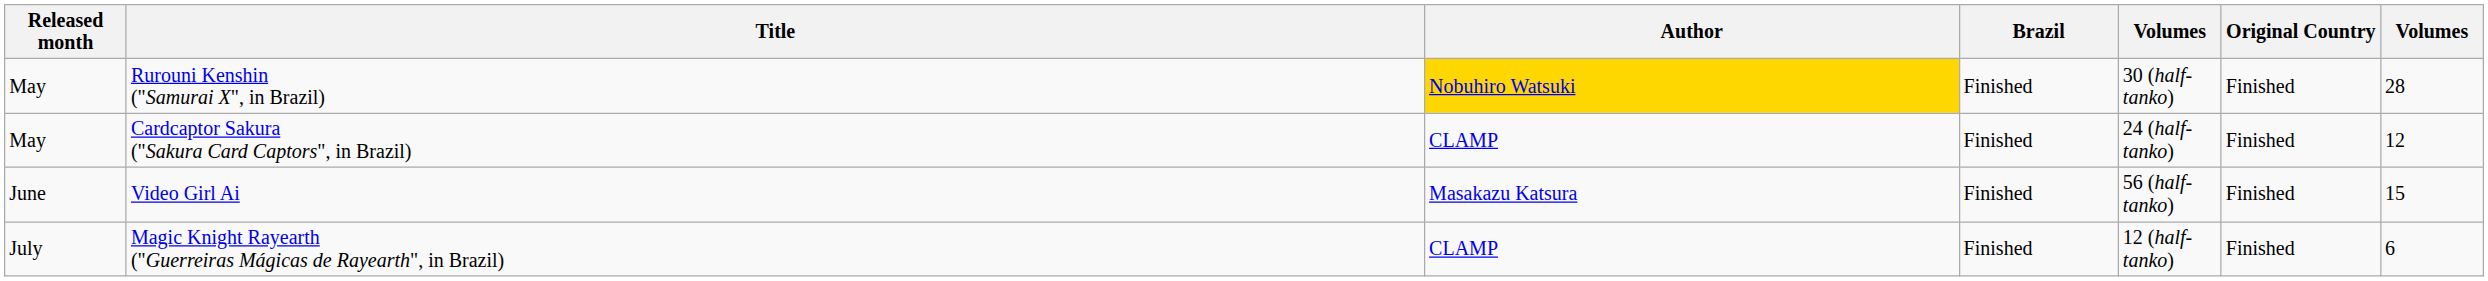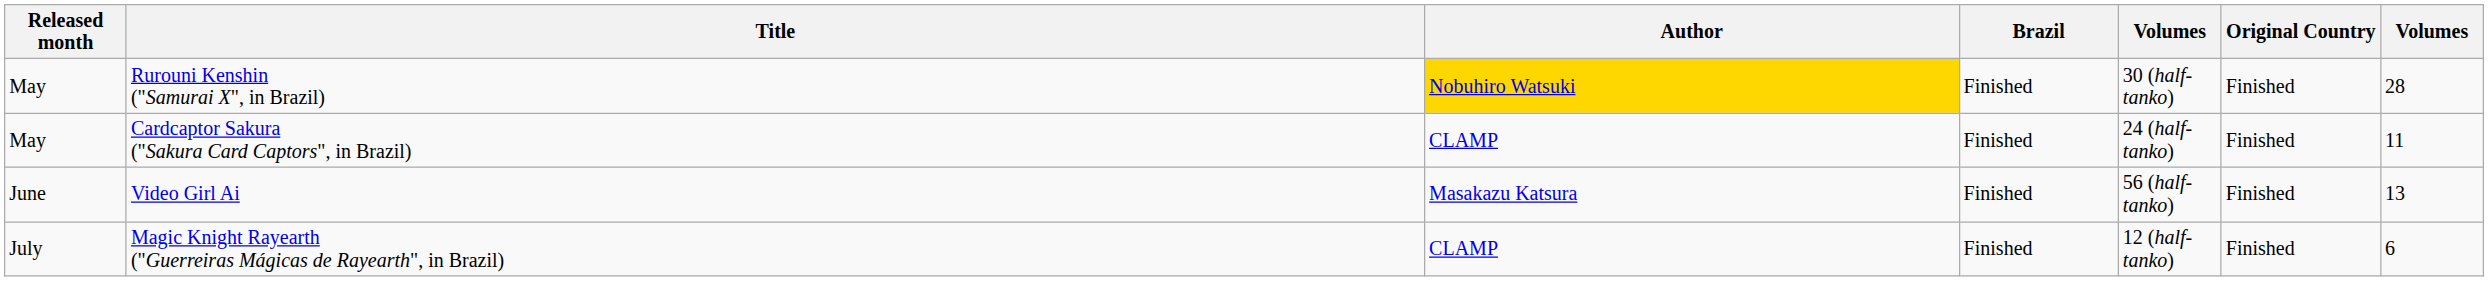 <table class="wikitable" width="100%">
 <tr>
 <th width="90">Released month</th>
 <th>Title</th>
 <th>Author</th>
 <th width="120">Brazil</th>
 <th width="75">Volumes</th>
 <th width="120">Original Country</th>
 <th width="75">Volumes</th>
 </tr>
 <tr>
 <td>May</td>
 <td><a href='#'>Rurouni Kenshin</a> <br> ("<em>Samurai X</em>", in Brazil)</td>
 <td style="background: gold;"><a href='#'>Nobuhiro Watsuki</a></td>
 <td>Finished</td>
 <td>30 (<em>half-tanko</em>)</td>
 <td>Finished</td>
 <td>28</td>
 </tr>
 <tr>
 <td>May</td>
 <td><a href='#'>Cardcaptor Sakura</a> <br> ("<em>Sakura Card Captors</em>", in Brazil)</td>
 <td><a href='#'>CLAMP</a></td>
 <td>Finished</td>
 <td>24 (<em>half-tanko</em>)</td>
 <td>Finished</td>
-<td>12</td>
+<td>11</td>
 </tr>
 <tr>
 <td>June</td>
 <td><a href='#'>Video Girl Ai</a></td>
 <td><a href='#'>Masakazu Katsura</a></td>
 <td>Finished</td>
 <td>56 (<em>half-tanko</em>)</td>
 <td>Finished</td>
-<td>15</td>
+<td>13</td>
 </tr>
 <tr>
 <td>July</td>
 <td><a href='#'>Magic Knight Rayearth</a> <br> ("<em>Guerreiras Mágicas de Rayearth</em>", in Brazil)</td>
 <td><a href='#'>CLAMP</a></td>
 <td>Finished</td>
 <td>12 (<em>half-tanko</em>)</td>
 <td>Finished</td>
 <td>6</td>
 </tr>
 </table>
